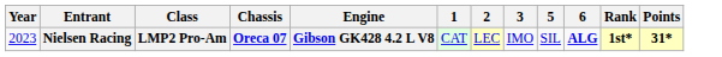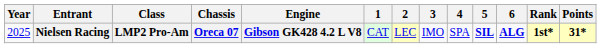 <table class="wikitable" style="text-align:center; font-size:85%">
 <tr>
 <th>Year</th>
 <th>Entrant</th>
 <th>Class</th>
 <th>Chassis</th>
 <th>Engine</th>
 <th>1</th>
 <th>2</th>
 <th>3</th>
+<th>4</th>
 <th>5</th>
 <th>6</th>
 <th>Rank</th>
 <th>Points</th>
 </tr>
 <tr>
-<td><a href='#'>2023</a></td>
+<td><a href='#'>2025</a></td>
 <th nowrap>Nielsen Racing</th>
 <th>LMP2 Pro-Am</th>
 <th nowrap><a href='#'>Oreca 07</a></th>
 <th nowrap><a href='#'>Gibson</a> GK428 4.2 L V8</th>
 <td style="background:#DFFFDF;"><a href='#'>CAT</a><br></td>
 <td style="background:#FFFFBF;"><a href='#'>LEC</a><br></td>
 <td style="background:#;"><a href='#'>IMO</a><br></td>
-<td style="background:#;"><a href='#'>SIL</a><br></td>
+<td style="background:#;"><a href='#'>SPA</a><br></td>
+<td style="background:#;"><strong><a href='#'>SIL</a><br></strong></td>
 <td style="background:#;"><strong><a href='#'>ALG</a><br></strong></td>
 <th style="background:#FFFFBF;">1st*</th>
 <th style="background:#FFFFBF;">31*</th>
 </tr>
 </table>
